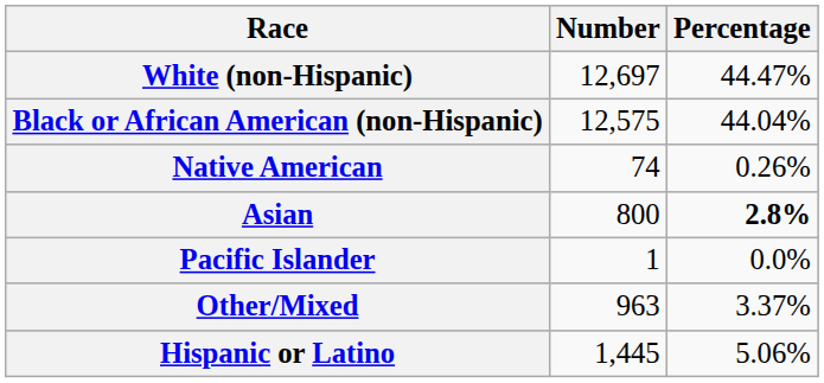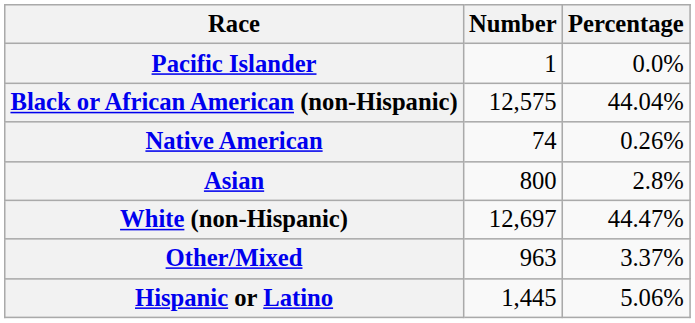 <table class="wikitable" style="text-align:right">
 <tr>
 <th scope="col">Race</th>
 <th scope="col">Number</th>
 <th scope="col">Percentage</th>
 </tr>
 <tr>
-<th scope="row"><a href='#'>White</a> (non-Hispanic)</th>
-<td>12,697</td>
-<td>44.47%</td>
+<th scope="row"><a href='#'>Pacific Islander</a></th>
+<td>1</td>
+<td>0.0%</td>
 </tr>
 <tr>
 <th scope="row"><a href='#'>Black or African American</a> (non-Hispanic)</th>
 <td>12,575</td>
 <td>44.04%</td>
 </tr>
 <tr>
 <th scope="row"><a href='#'>Native American</a></th>
 <td>74</td>
 <td>0.26%</td>
 </tr>
 <tr>
 <th scope="row"><a href='#'>Asian</a></th>
 <td>800</td>
-<td><strong>2.8%</strong></td>
+<td>2.8%</td>
 </tr>
 <tr>
-<th scope="row"><a href='#'>Pacific Islander</a></th>
-<td>1</td>
-<td>0.0%</td>
+<th scope="row"><a href='#'>White</a> (non-Hispanic)</th>
+<td>12,697</td>
+<td>44.47%</td>
 </tr>
 <tr>
 <th scope="row"><a href='#'>Other/Mixed</a></th>
 <td>963</td>
 <td>3.37%</td>
 </tr>
 <tr>
 <th scope="row"><a href='#'>Hispanic</a> or <a href='#'>Latino</a></th>
 <td>1,445</td>
 <td>5.06%</td>
 </tr>
 </table>
